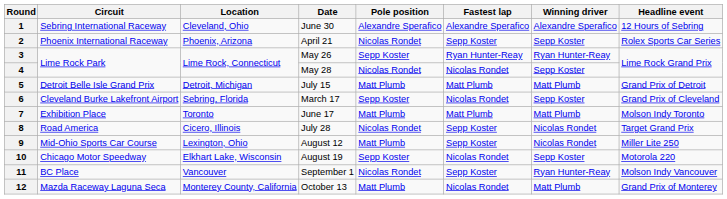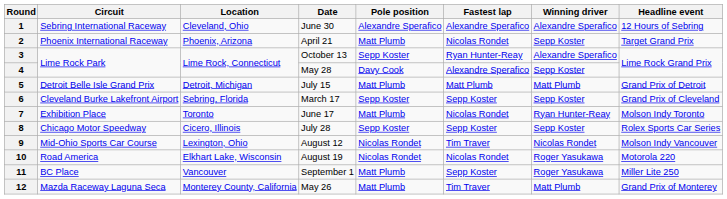 <table class="wikitable" border="1" style="font-size: 85%;">
 <tr>
 <th>Round</th>
 <th>Circuit</th>
 <th>Location</th>
 <th>Date</th>
 <th>Pole position</th>
 <th>Fastest lap</th>
 <th>Winning driver</th>
 <th>Headline event</th>
 </tr>
 <tr>
 <th>1</th>
 <td><a href='#'>Sebring International Raceway</a></td>
 <td> <a href='#'>Cleveland, Ohio</a></td>
 <td>June 30</td>
 <td> <a href='#'>Alexandre Sperafico</a></td>
 <td> <a href='#'>Alexandre Sperafico</a></td>
 <td> <a href='#'>Alexandre Sperafico</a></td>
 <td><a href='#'>12 Hours of Sebring</a></td>
 </tr>
 <tr>
 <th>2</th>
 <td><a href='#'>Phoenix International Raceway</a></td>
 <td> <a href='#'>Phoenix, Arizona</a></td>
 <td>April 21</td>
+<td> <a href='#'>Matt Plumb</a></td>
 <td> <a href='#'>Nicolas Rondet</a></td>
 <td> <a href='#'>Sepp Koster</a></td>
-<td> <a href='#'>Sepp Koster</a></td>
-<td><a href='#'>Rolex Sports Car Series</a></td>
+<td><a href='#'>Target Grand Prix</a></td>
 </tr>
 <tr>
 <th>3</th>
 <td rowspan=2><a href='#'>Lime Rock Park</a></td>
 <td rowspan=2> <a href='#'>Lime Rock, Connecticut</a></td>
-<td>May 26</td>
+<td>October 13</td>
 <td> <a href='#'>Sepp Koster</a></td>
 <td> <a href='#'>Ryan Hunter-Reay</a></td>
-<td> <a href='#'>Ryan Hunter-Reay</a></td>
+<td> <a href='#'>Alexandre Sperafico</a></td>
 <td rowspan=2><a href='#'>Lime Rock Grand Prix</a></td>
 </tr>
 <tr>
 <th>4</th>
 <td>May 28</td>
-<td> <a href='#'>Nicolas Rondet</a></td>
-<td> <a href='#'>Nicolas Rondet</a></td>
+<td> <a href='#'>Davy Cook</a></td>
+<td> <a href='#'>Alexandre Sperafico</a></td>
 <td> <a href='#'>Sepp Koster</a></td>
 </tr>
 <tr>
 <th>5</th>
 <td><a href='#'>Detroit Belle Isle Grand Prix</a></td>
 <td> <a href='#'>Detroit, Michigan</a></td>
 <td>July 15</td>
 <td> <a href='#'>Matt Plumb</a></td>
 <td> <a href='#'>Matt Plumb</a></td>
 <td> <a href='#'>Matt Plumb</a></td>
 <td><a href='#'>Grand Prix of Detroit</a></td>
 </tr>
 <tr>
 <th>6</th>
 <td><a href='#'>Cleveland Burke Lakefront Airport</a></td>
 <td> <a href='#'>Sebring, Florida</a></td>
 <td>March 17</td>
 <td> <a href='#'>Sepp Koster</a></td>
-<td> <a href='#'>Nicolas Rondet</a></td>
+<td> <a href='#'>Sepp Koster</a></td>
 <td> <a href='#'>Sepp Koster</a></td>
 <td><a href='#'>Grand Prix of Cleveland</a></td>
 </tr>
 <tr>
 <th>7</th>
 <td><a href='#'>Exhibition Place</a></td>
 <td> <a href='#'>Toronto</a></td>
 <td>June 17</td>
 <td> <a href='#'>Matt Plumb</a></td>
-<td> <a href='#'>Matt Plumb</a></td>
-<td> <a href='#'>Matt Plumb</a></td>
+<td> <a href='#'>Nicolas Rondet</a></td>
+<td> <a href='#'>Ryan Hunter-Reay</a></td>
 <td><a href='#'>Molson Indy Toronto</a></td>
 </tr>
 <tr>
 <th>8</th>
-<td><a href='#'>Road America</a></td>
+<td><a href='#'>Chicago Motor Speedway</a></td>
 <td> <a href='#'>Cicero, Illinois</a></td>
 <td>July 28</td>
-<td> <a href='#'>Nicolas Rondet</a></td>
 <td> <a href='#'>Sepp Koster</a></td>
-<td> <a href='#'>Nicolas Rondet</a></td>
-<td><a href='#'>Target Grand Prix</a></td>
+<td> <a href='#'>Sepp Koster</a></td>
+<td> <a href='#'>Sepp Koster</a></td>
+<td><a href='#'>Rolex Sports Car Series</a></td>
 </tr>
 <tr>
 <th>9</th>
 <td><a href='#'>Mid-Ohio Sports Car Course</a></td>
 <td> <a href='#'>Lexington, Ohio</a></td>
 <td>August 12</td>
-<td> <a href='#'>Matt Plumb</a></td>
-<td> <a href='#'>Sepp Koster</a></td>
 <td> <a href='#'>Nicolas Rondet</a></td>
-<td><a href='#'>Miller Lite 250</a></td>
+<td> <a href='#'>Tim Traver</a></td>
+<td> <a href='#'>Nicolas Rondet</a></td>
+<td><a href='#'>Molson Indy Vancouver</a></td>
 </tr>
 <tr>
 <th>10</th>
-<td><a href='#'>Chicago Motor Speedway</a></td>
+<td><a href='#'>Road America</a></td>
 <td> <a href='#'>Elkhart Lake, Wisconsin</a></td>
 <td>August 19</td>
-<td> <a href='#'>Sepp Koster</a></td>
 <td> <a href='#'>Nicolas Rondet</a></td>
-<td> <a href='#'>Sepp Koster</a></td>
+<td> <a href='#'>Nicolas Rondet</a></td>
+<td> <a href='#'>Roger Yasukawa</a></td>
 <td><a href='#'>Motorola 220</a></td>
 </tr>
 <tr>
 <th>11</th>
 <td><a href='#'>BC Place</a></td>
 <td> <a href='#'>Vancouver</a></td>
 <td>September 1</td>
-<td> <a href='#'>Nicolas Rondet</a></td>
+<td> <a href='#'>Matt Plumb</a></td>
 <td> <a href='#'>Sepp Koster</a></td>
-<td> <a href='#'>Ryan Hunter-Reay</a></td>
-<td><a href='#'>Molson Indy Vancouver</a></td>
+<td> <a href='#'>Roger Yasukawa</a></td>
+<td><a href='#'>Miller Lite 250</a></td>
 </tr>
 <tr>
 <th>12</th>
 <td><a href='#'>Mazda Raceway Laguna Seca</a></td>
 <td> <a href='#'>Monterey County, California</a></td>
-<td>October 13</td>
+<td>May 26</td>
 <td> <a href='#'>Matt Plumb</a></td>
-<td> <a href='#'>Nicolas Rondet</a></td>
+<td> <a href='#'>Tim Traver</a></td>
 <td> <a href='#'>Matt Plumb</a></td>
 <td><a href='#'>Grand Prix of Monterey</a></td>
 </tr>
 </table>
